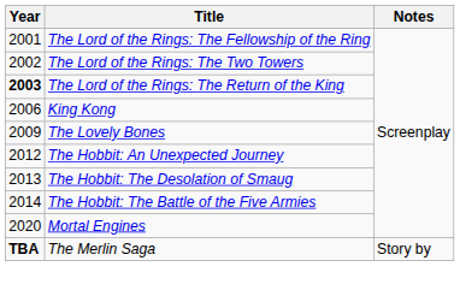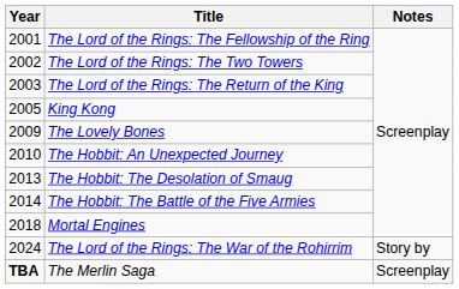 <table class="wikitable sortable">
 <tr>
 <th>Year</th>
 <th>Title</th>
 <th class="unsortable">Notes</th>
 </tr>
 <tr>
 <td>2001</td>
 <td><em><a href='#'>The Lord of the Rings: The Fellowship of the Ring</a></em></td>
 <td rowspan="9">Screenplay</td>
 </tr>
 <tr>
 <td>2002</td>
 <td><em><a href='#'>The Lord of the Rings: The Two Towers</a></em></td>
 </tr>
 <tr>
-<td><strong>2003</strong></td>
+<td>2003</td>
 <td><em><a href='#'>The Lord of the Rings: The Return of the King</a></em></td>
 </tr>
 <tr>
-<td>2006</td>
+<td>2005</td>
 <td><em><a href='#'>King Kong</a></em></td>
 </tr>
 <tr>
 <td>2009</td>
 <td><em><a href='#'>The Lovely Bones</a></em></td>
 </tr>
 <tr>
-<td>2012</td>
+<td>2010</td>
 <td><em><a href='#'>The Hobbit: An Unexpected Journey</a></em></td>
 </tr>
 <tr>
 <td>2013</td>
 <td><em><a href='#'>The Hobbit: The Desolation of Smaug</a></em></td>
 </tr>
 <tr>
 <td>2014</td>
 <td><em><a href='#'>The Hobbit: The Battle of the Five Armies</a></em></td>
 </tr>
 <tr>
-<td>2020</td>
+<td>2018</td>
 <td><em><a href='#'>Mortal Engines</a></em></td>
+</tr>
+<tr>
+<td>2024</td>
+<td><em><a href='#'>The Lord of the Rings: The War of the Rohirrim</a></em></td>
+<td>Story by</td>
 </tr>
 <tr>
 <td><strong>TBA</strong></td>
 <td><em>The Merlin Saga</em></td>
-<td>Story by</td>
+<td>Screenplay</td>
 </tr>
 </table>
